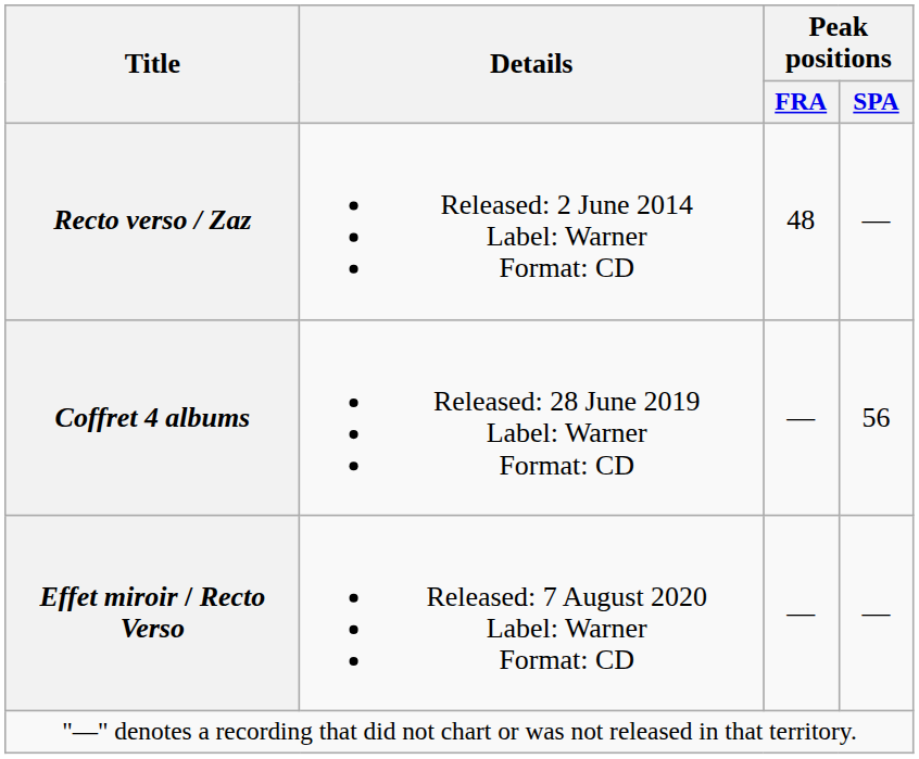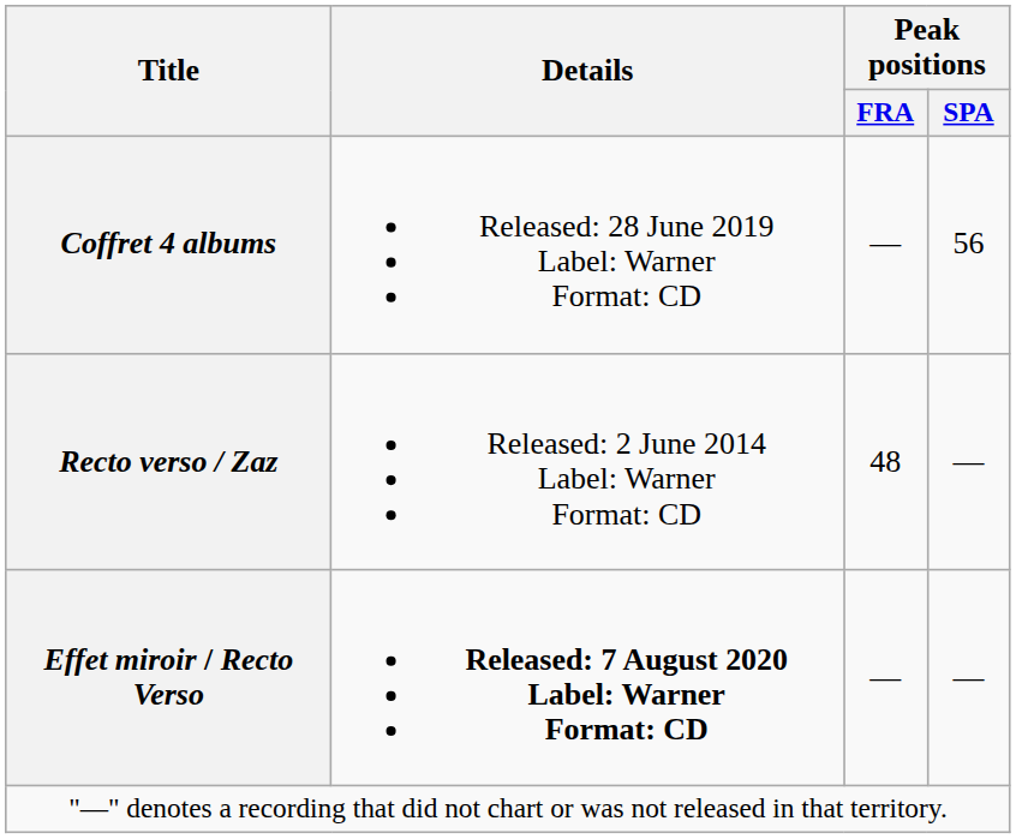 <table class="wikitable plainrowheaders" style="text-align:center;">
 <tr>
 <th scope="col" rowspan="2" style="width:10em;">Title</th>
 <th scope="col" rowspan="2" style="width:16em;">Details</th>
 <th scope="col" colspan="2">Peak positions</th>
 </tr>
 <tr>
 <th scope="col" style="width:2.5em;font-size:90%;"><a href='#'>FRA</a><br></th>
 <th scope="col" style="width:2.5em;font-size:90%;"><a href='#'>SPA</a><br></th>
 </tr>
 <tr>
+<th scope="row"><em>Coffret 4 albums</em></th>
+<td><br><ul><li>Released: 28 June 2019</li><li>Label: Warner</li><li>Format: CD</li></ul></td>
+<td>—</td>
+<td>56</td>
+</tr>
+<tr>
 <th scope="row"><em>Recto verso / Zaz</em></th>
 <td><br><ul><li>Released: 2 June 2014</li><li>Label: Warner</li><li>Format: CD</li></ul></td>
 <td>48</td>
 <td>—</td>
 </tr>
 <tr>
-<th scope="row"><em>Coffret 4 albums</em></th>
-<td><br><ul><li>Released: 28 June 2019</li><li>Label: Warner</li><li>Format: CD</li></ul></td>
-<td>—</td>
-<td>56</td>
-</tr>
-<tr>
 <th scope="row"><em>Effet miroir</em> / <em>Recto Verso</em></th>
-<td><br><ul><li>Released: 7 August 2020</li><li>Label: Warner</li><li>Format: CD</li></ul></td>
+<td><strong><br><ul><li>Released: 7 August 2020</li><li>Label: Warner</li><li>Format: CD</li></ul></strong></td>
 <td>—</td>
 <td>—</td>
 </tr>
 <tr>
 <td colspan="4" style="font-size:90%">"—" denotes a recording that did not chart or was not released in that territory.</td>
 </tr>
 </table>
